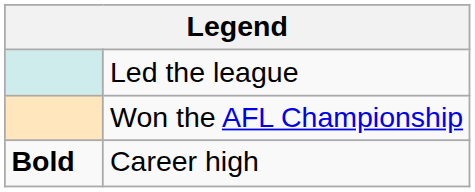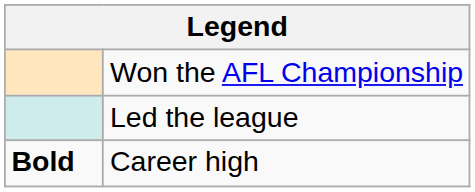 <table class="wikitable mw-collapsible">
 <tr>
 <th colspan="2">Legend</th>
+</tr>
+<tr>
+<td style="background:#ffe6bd; width:3em;"></td>
+<td>Won the <a href='#'>AFL Championship</a></td>
 </tr>
 <tr>
 <td style="background:#cfecec; width:3em;"></td>
 <td>Led the league</td>
 </tr>
 <tr>
-<td style="background:#ffe6bd; width:3em;"></td>
-<td>Won the <a href='#'>AFL Championship</a></td>
-</tr>
-<tr>
 <td><strong>Bold</strong></td>
 <td>Career high</td>
 </tr>
 </table>
